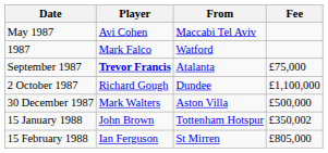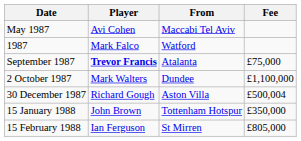 <table class="wikitable sortable">
 <tr>
 <th>Date</th>
 <th>Player</th>
 <th>From</th>
 <th>Fee</th>
 </tr>
 <tr>
 <td>May 1987</td>
 <td> <a href='#'>Avi Cohen</a></td>
 <td> <a href='#'>Maccabi Tel Aviv</a></td>
 <td></td>
 </tr>
 <tr>
 <td>1987</td>
 <td> <a href='#'>Mark Falco</a></td>
 <td> <a href='#'>Watford</a></td>
 <td></td>
 </tr>
 <tr>
 <td>September 1987</td>
 <td><strong> <a href='#'>Trevor Francis</a></strong></td>
 <td> <a href='#'>Atalanta</a></td>
 <td>£75,000</td>
 </tr>
 <tr>
 <td>2 October 1987</td>
-<td> <a href='#'>Richard Gough</a></td>
+<td> <a href='#'>Mark Walters</a></td>
 <td> <a href='#'>Dundee</a></td>
 <td>£1,100,000</td>
 </tr>
 <tr>
 <td>30 December 1987</td>
-<td> <a href='#'>Mark Walters</a></td>
+<td> <a href='#'>Richard Gough</a></td>
 <td> <a href='#'>Aston Villa</a></td>
-<td>£500,000</td>
+<td>£500,004</td>
 </tr>
 <tr>
 <td>15 January 1988</td>
 <td> <a href='#'>John Brown</a></td>
 <td> <a href='#'>Tottenham Hotspur</a></td>
-<td>£350,002</td>
+<td>£350,000</td>
 </tr>
 <tr>
 <td>15 February 1988</td>
 <td> <a href='#'>Ian Ferguson</a></td>
 <td> <a href='#'>St Mirren</a></td>
 <td>£805,000</td>
 </tr>
 </table>
